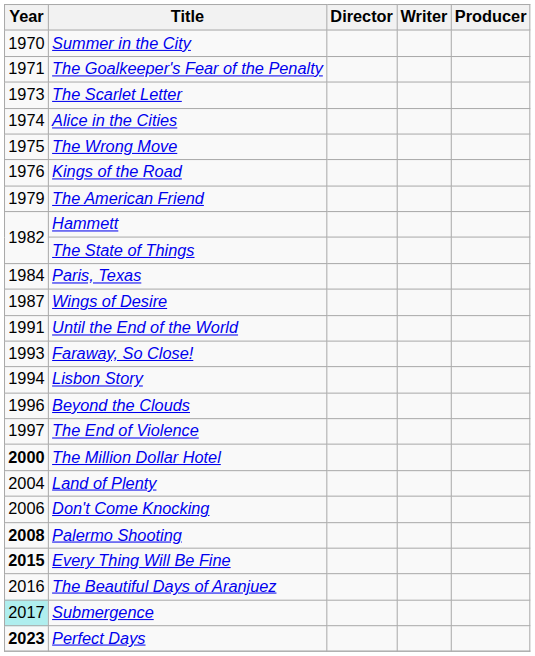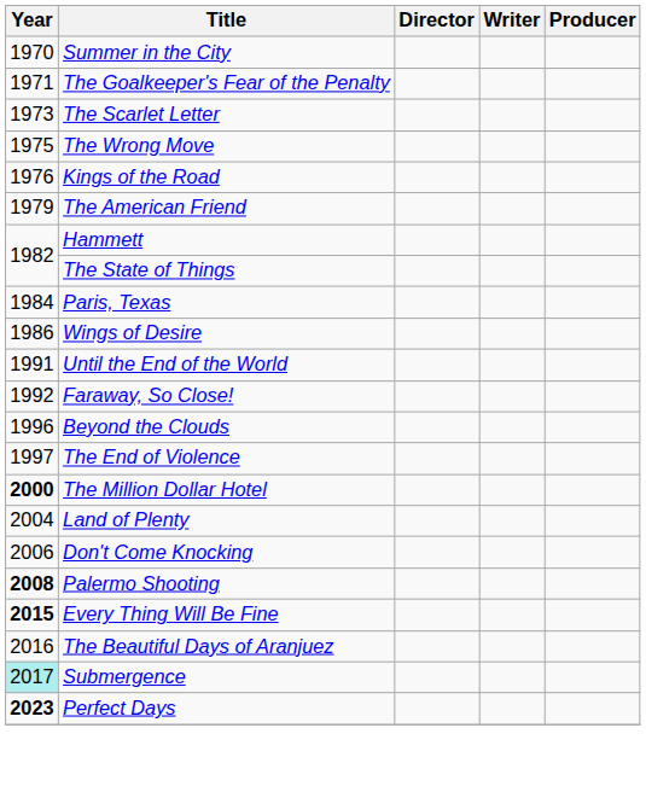 <table class="wikitable">
 <tr>
 <th>Year</th>
 <th>Title</th>
 <th>Director</th>
 <th>Writer</th>
 <th>Producer</th>
 </tr>
 <tr>
 <td>1970</td>
 <td><em><a href='#'>Summer in the City</a></em></td>
 <td></td>
 <td></td>
 <td></td>
 </tr>
 <tr>
 <td>1971</td>
 <td><em><a href='#'>The Goalkeeper's Fear of the Penalty</a></em></td>
 <td></td>
 <td></td>
 <td></td>
 </tr>
 <tr>
 <td>1973</td>
 <td><em><a href='#'>The Scarlet Letter</a></em></td>
-<td></td>
-<td></td>
-<td></td>
-</tr>
-<tr>
-<td>1974</td>
-<td><em><a href='#'>Alice in the Cities</a></em></td>
 <td></td>
 <td></td>
 <td></td>
 </tr>
 <tr>
 <td>1975</td>
 <td><em><a href='#'>The Wrong Move</a></em></td>
 <td></td>
 <td></td>
 <td></td>
 </tr>
 <tr>
 <td>1976</td>
 <td><em><a href='#'>Kings of the Road</a></em></td>
 <td></td>
 <td></td>
 <td></td>
 </tr>
 <tr>
 <td>1979</td>
 <td><em><a href='#'>The American Friend</a></em></td>
 <td></td>
 <td></td>
 <td></td>
 </tr>
 <tr>
 <td rowspan="2">1982</td>
 <td><em><a href='#'>Hammett</a></em></td>
 <td></td>
 <td></td>
 <td></td>
 </tr>
 <tr>
 <td><em><a href='#'>The State of Things</a></em></td>
 <td></td>
 <td></td>
 <td></td>
 </tr>
 <tr>
 <td>1984</td>
 <td><em><a href='#'>Paris, Texas</a></em></td>
 <td></td>
 <td></td>
 <td></td>
 </tr>
 <tr>
-<td>1987</td>
+<td>1986</td>
 <td><em><a href='#'>Wings of Desire</a></em></td>
 <td></td>
 <td></td>
 <td></td>
 </tr>
 <tr>
 <td>1991</td>
 <td><em><a href='#'>Until the End of the World</a></em></td>
 <td></td>
 <td></td>
 <td></td>
 </tr>
 <tr>
-<td>1993</td>
+<td>1992</td>
 <td><em><a href='#'>Faraway, So Close!</a></em></td>
-<td></td>
-<td></td>
-<td></td>
-</tr>
-<tr>
-<td>1994</td>
-<td><em><a href='#'>Lisbon Story</a></em></td>
 <td></td>
 <td></td>
 <td></td>
 </tr>
 <tr>
 <td>1996</td>
 <td><em><a href='#'>Beyond the Clouds</a></em></td>
 <td></td>
 <td></td>
 <td></td>
 </tr>
 <tr>
 <td>1997</td>
 <td><em><a href='#'>The End of Violence</a></em></td>
 <td></td>
 <td></td>
 <td></td>
 </tr>
 <tr>
 <td><strong>2000</strong></td>
 <td><em><a href='#'>The Million Dollar Hotel</a></em></td>
 <td></td>
 <td></td>
 <td></td>
 </tr>
 <tr>
 <td>2004</td>
 <td><em><a href='#'>Land of Plenty</a></em></td>
 <td></td>
 <td></td>
 <td></td>
 </tr>
 <tr>
 <td>2006</td>
 <td><em><a href='#'>Don't Come Knocking</a></em></td>
 <td></td>
 <td></td>
 <td></td>
 </tr>
 <tr>
 <td><strong>2008</strong></td>
 <td><em><a href='#'>Palermo Shooting</a></em></td>
 <td></td>
 <td></td>
 <td></td>
 </tr>
 <tr>
 <td><strong>2015</strong></td>
 <td><em><a href='#'>Every Thing Will Be Fine</a></em></td>
 <td></td>
 <td></td>
 <td></td>
 </tr>
 <tr>
 <td>2016</td>
 <td><em><a href='#'>The Beautiful Days of Aranjuez</a></em></td>
 <td></td>
 <td></td>
 <td></td>
 </tr>
 <tr>
 <td style="background: paleturquoise;">2017</td>
 <td><em><a href='#'>Submergence</a></em></td>
 <td></td>
 <td></td>
 <td></td>
 </tr>
 <tr>
 <td><strong>2023</strong></td>
 <td><em><a href='#'>Perfect Days</a></em></td>
 <td></td>
 <td></td>
 <td></td>
 </tr>
 <tr>
 </tr>
 </table>
